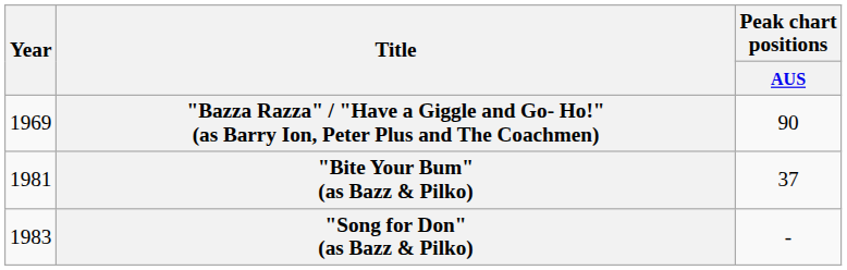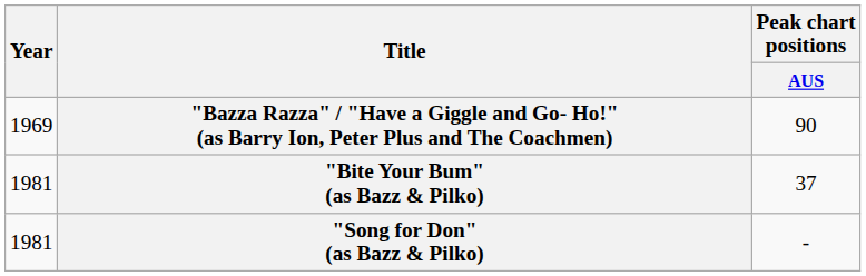 <table class="wikitable plainrowheaders" style="text-align:center;" border="1">
 <tr>
 <th scope="col" rowspan="2">Year</th>
 <th scope="col" rowspan="2" style="width:32em;">Title</th>
 <th scope="col" colspan="1">Peak chart<br>positions</th>
 </tr>
 <tr>
 <th scope="col" style="text-align:center;"><small><a href='#'>AUS</a></small><br></th>
 </tr>
 <tr>
 <td>1969</td>
 <th scope="row">"Bazza Razza" / "Have a Giggle and Go- Ho!" <br> (as Barry Ion, Peter Plus and The Coachmen)</th>
 <td style="text-align:center;">90</td>
 </tr>
 <tr>
 <td>1981</td>
 <th scope="row">"Bite Your Bum" <br> (as Bazz & Pilko)</th>
 <td style="text-align:center;">37</td>
 </tr>
 <tr>
-<td>1983</td>
+<td>1981</td>
 <th scope="row">"Song for Don" <br> (as Bazz & Pilko)</th>
 <td style="text-align:center;">-</td>
 </tr>
 </table>
